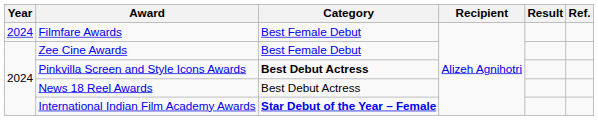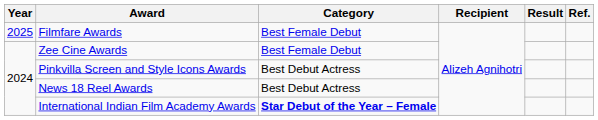 <table class="wikitable">
 <tr>
 <th>Year</th>
 <th>Award</th>
 <th>Category</th>
 <th>Recipient</th>
 <th>Result</th>
 <th>Ref.</th>
 </tr>
 <tr>
-<td><a href='#'>2024</a></td>
+<td><a href='#'>2025</a></td>
 <td><a href='#'>Filmfare Awards</a></td>
 <td><a href='#'>Best Female Debut</a></td>
 <td rowspan="5"><a href='#'>Alizeh Agnihotri</a></td>
 <td></td>
 <td></td>
 </tr>
 <tr>
 <td rowspan="4">2024</td>
 <td><a href='#'>Zee Cine Awards</a></td>
 <td><a href='#'>Best Female Debut</a></td>
 <td></td>
 <td></td>
 </tr>
 <tr>
 <td><a href='#'>Pinkvilla Screen and Style Icons Awards</a></td>
-<td><strong>Best Debut Actress</strong></td>
+<td>Best Debut Actress</td>
 <td></td>
 <td></td>
 </tr>
 <tr>
 <td><a href='#'>News 18 Reel Awards</a></td>
 <td>Best Debut Actress</td>
 <td></td>
 <td></td>
 </tr>
 <tr>
 <td><a href='#'>International Indian Film Academy Awards</a></td>
 <td><strong><a href='#'>Star Debut of the Year – Female</a></strong></td>
 <td></td>
 <td></td>
 </tr>
 </table>
